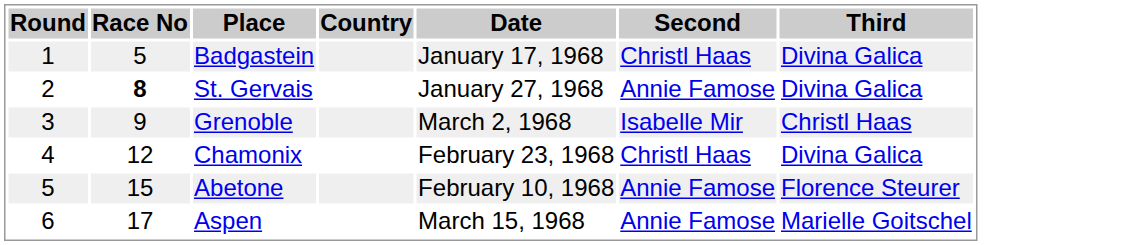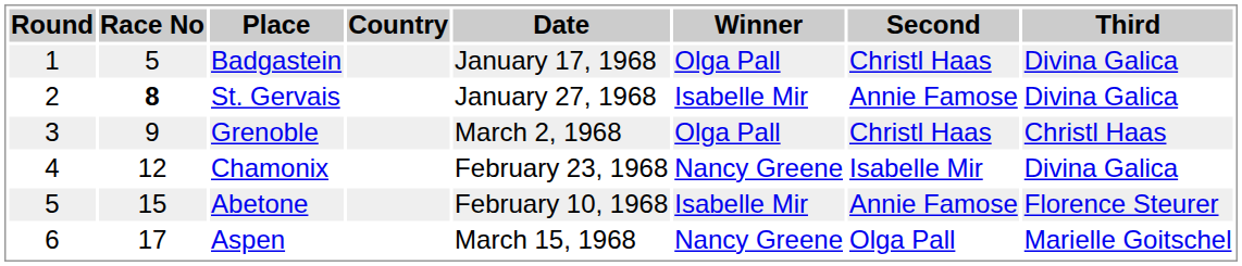 <table border="0" style="border: 1px solid #999; background-color:#FFFFFF; text-align:center">
 <tr align="center" bgcolor="#CCCCCC">
 <th>Round</th>
 <th>Race No</th>
 <th>Place</th>
 <th>Country</th>
 <th>Date</th>
+<th>Winner</th>
 <th>Second</th>
 <th>Third</th>
 </tr>
 <tr bgcolor="#EFEFEF">
 <td>1</td>
 <td>5</td>
 <td align="left"><a href='#'>Badgastein</a></td>
 <td align="left"></td>
 <td align="left">January 17, 1968</td>
+<td align="left"> <a href='#'>Olga Pall</a></td>
 <td align="left"> <a href='#'>Christl Haas</a></td>
 <td align="left"> <a href='#'>Divina Galica</a></td>
 </tr>
 <tr>
 <td>2</td>
 <td><strong>8</strong></td>
 <td align="left"><a href='#'>St. Gervais</a></td>
 <td align="left"></td>
 <td align="left">January 27, 1968</td>
+<td align="left"> <a href='#'>Isabelle Mir</a></td>
 <td align="left"> <a href='#'>Annie Famose</a></td>
 <td align="left"> <a href='#'>Divina Galica</a></td>
 </tr>
 <tr bgcolor="#EFEFEF">
 <td>3</td>
 <td>9</td>
 <td align="left"><a href='#'>Grenoble</a></td>
 <td align="left"></td>
 <td align="left">March 2, 1968</td>
-<td align="left"> <a href='#'>Isabelle Mir</a></td>
+<td align="left"> <a href='#'>Olga Pall</a></td>
+<td align="left"> <a href='#'>Christl Haas</a></td>
 <td align="left"> <a href='#'>Christl Haas</a></td>
 </tr>
 <tr>
 <td>4</td>
 <td>12</td>
 <td align="left"><a href='#'>Chamonix</a></td>
 <td align="left"></td>
 <td align="left">February 23, 1968</td>
-<td align="left"> <a href='#'>Christl Haas</a></td>
+<td align="left"> <a href='#'>Nancy Greene</a></td>
+<td align="left"> <a href='#'>Isabelle Mir</a></td>
 <td align="left"> <a href='#'>Divina Galica</a></td>
 </tr>
 <tr bgcolor="#EFEFEF">
 <td>5</td>
 <td>15</td>
 <td align="left"><a href='#'>Abetone</a></td>
 <td align="left"></td>
 <td align="left">February 10, 1968</td>
+<td align="left"> <a href='#'>Isabelle Mir</a></td>
 <td align="left"> <a href='#'>Annie Famose</a></td>
 <td align="left"> <a href='#'>Florence Steurer</a></td>
 </tr>
 <tr>
 <td>6</td>
 <td>17</td>
 <td align="left"><a href='#'>Aspen</a></td>
 <td align="left"></td>
 <td align="left">March 15, 1968</td>
-<td align="left"> <a href='#'>Annie Famose</a></td>
+<td align="left"> <a href='#'>Nancy Greene</a></td>
+<td align="left"> <a href='#'>Olga Pall</a></td>
 <td align="left"> <a href='#'>Marielle Goitschel</a></td>
 </tr>
 </table>
